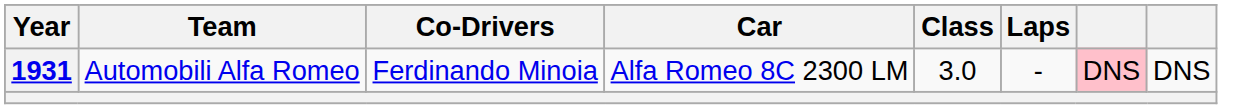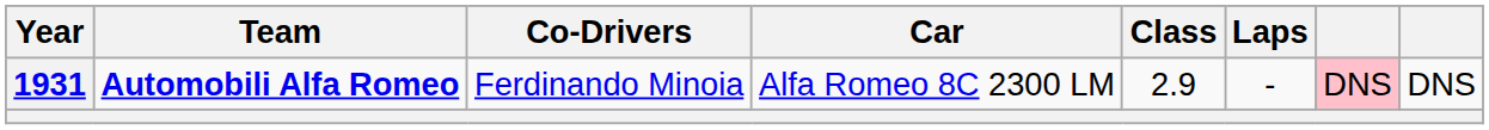 <table class="wikitable" style="text-align:center; font-size:90%">
 <tr>
 <th>Year</th>
 <th>Team</th>
 <th>Co-Drivers</th>
 <th>Car</th>
 <th>Class</th>
 <th>Laps</th>
 <th></th>
 <th></th>
 </tr>
 <tr>
 <th><a href='#'>1931</a></th>
-<td align="left"> <a href='#'>Automobili Alfa Romeo</a></td>
+<td align="left"><strong> <a href='#'>Automobili Alfa Romeo</a></strong></td>
 <td align="left"> <a href='#'>Ferdinando Minoia</a></td>
 <td align="left"><a href='#'>Alfa Romeo 8C</a> 2300 LM</td>
-<td>3.0</td>
+<td>2.9</td>
 <td>-</td>
 <td style="background: pink;">DNS</td>
 <td>DNS</td>
 </tr>
 <tr>
 <th colspan="8"></th>
 </tr>
 </table>
